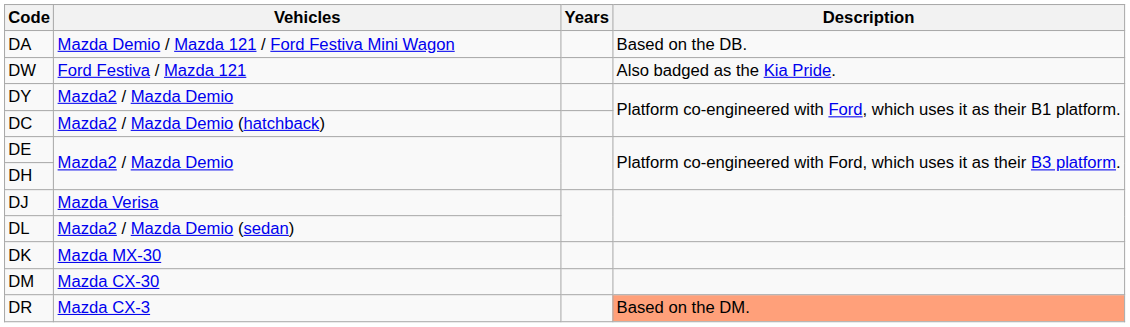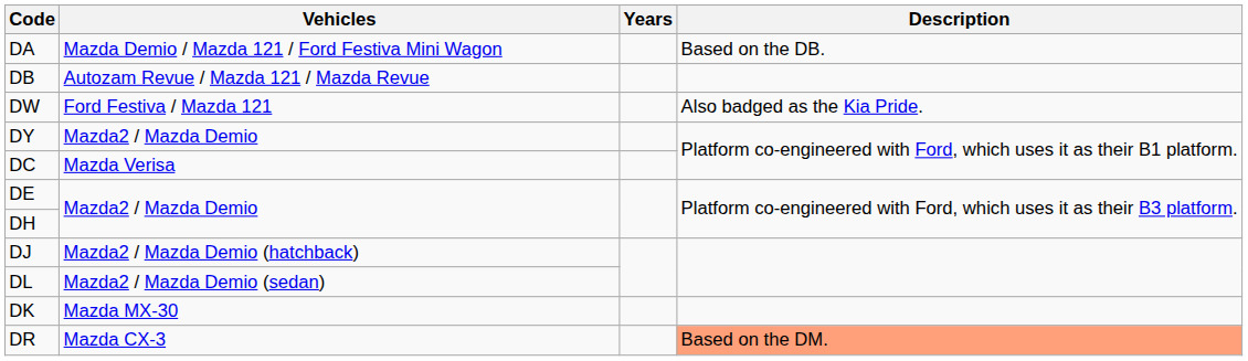 <table class="wikitable">
 <tr>
 <th>Code</th>
 <th style="width:30em">Vehicles</th>
 <th>Years</th>
 <th>Description</th>
 </tr>
 <tr>
 <td>DA</td>
 <td><a href='#'>Mazda Demio</a> / <a href='#'>Mazda 121</a> / <a href='#'>Ford Festiva Mini Wagon</a></td>
 <td></td>
 <td>Based on the DB.</td>
+</tr>
+<tr>
+<td>DB</td>
+<td><a href='#'>Autozam Revue</a> / <a href='#'>Mazda 121</a> / <a href='#'>Mazda Revue</a></td>
+<td></td>
+<td></td>
 </tr>
 <tr>
 <td>DW</td>
 <td><a href='#'>Ford Festiva</a> / <a href='#'>Mazda 121</a></td>
 <td></td>
 <td>Also badged as the <a href='#'>Kia Pride</a>.</td>
 </tr>
 <tr>
 <td>DY</td>
 <td><a href='#'>Mazda2</a> / <a href='#'>Mazda Demio</a></td>
 <td></td>
 <td rowspan="2">Platform co-engineered with <a href='#'>Ford</a>, which uses it as their B1 platform.</td>
 </tr>
 <tr>
 <td>DC</td>
-<td><a href='#'>Mazda2</a> / <a href='#'>Mazda Demio</a> (<a href='#'>hatchback</a>)</td>
+<td><a href='#'>Mazda Verisa</a></td>
 <td></td>
 </tr>
 <tr>
 <td>DE</td>
 <td rowspan="2"><a href='#'>Mazda2</a> / <a href='#'>Mazda Demio</a></td>
 <td rowspan="2"></td>
 <td rowspan="2">Platform co-engineered with Ford, which uses it as their <a href='#'>B3 platform</a>.</td>
 </tr>
 <tr>
 <td>DH</td>
 </tr>
 <tr>
 <td>DJ</td>
-<td><a href='#'>Mazda Verisa</a></td>
+<td><a href='#'>Mazda2</a> / <a href='#'>Mazda Demio</a> (<a href='#'>hatchback</a>)</td>
 <td rowspan="2"></td>
 <td rowspan="2"></td>
 </tr>
 <tr>
 <td>DL</td>
 <td><a href='#'>Mazda2</a> / <a href='#'>Mazda Demio</a> (<a href='#'>sedan</a>)</td>
 </tr>
 <tr>
 <td>DK</td>
 <td><a href='#'>Mazda MX-30</a></td>
 <td></td>
 <td></td>
 </tr>
 <tr>
-<td>DM</td>
-<td><a href='#'>Mazda CX-30</a></td>
-<td></td>
-<td></td>
-</tr>
-<tr>
 <td>DR</td>
 <td><a href='#'>Mazda CX-3</a></td>
 <td></td>
 <td style="background: lightsalmon;">Based on the DM.</td>
 </tr>
 </table>
